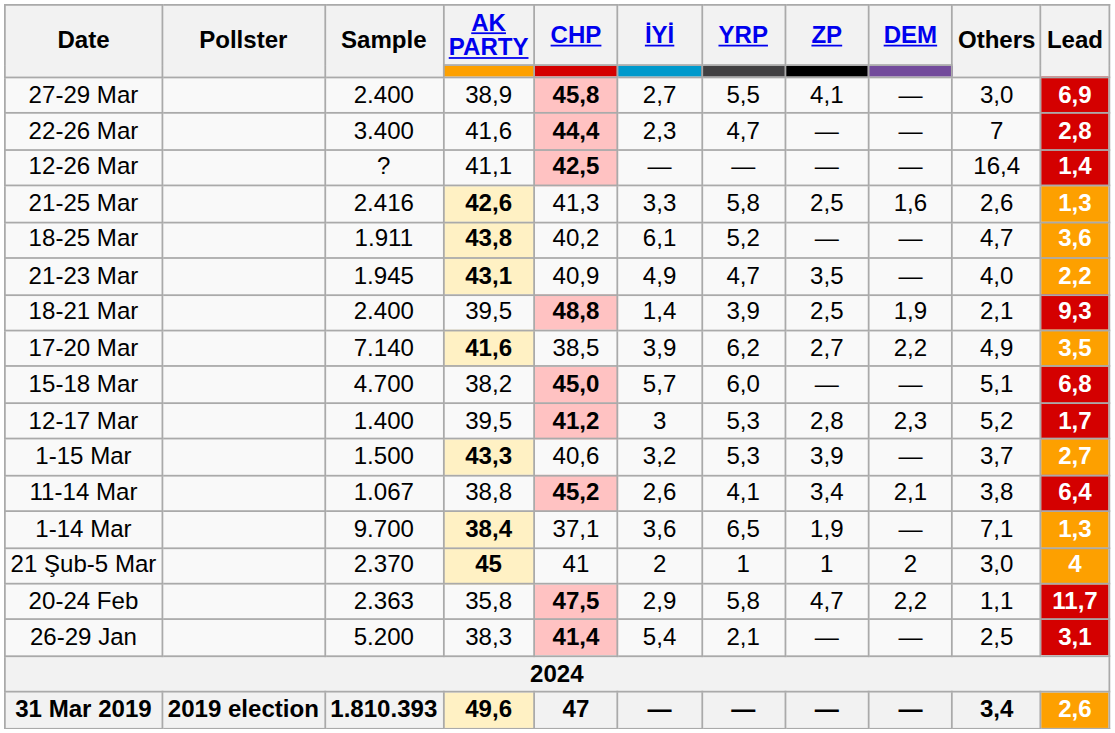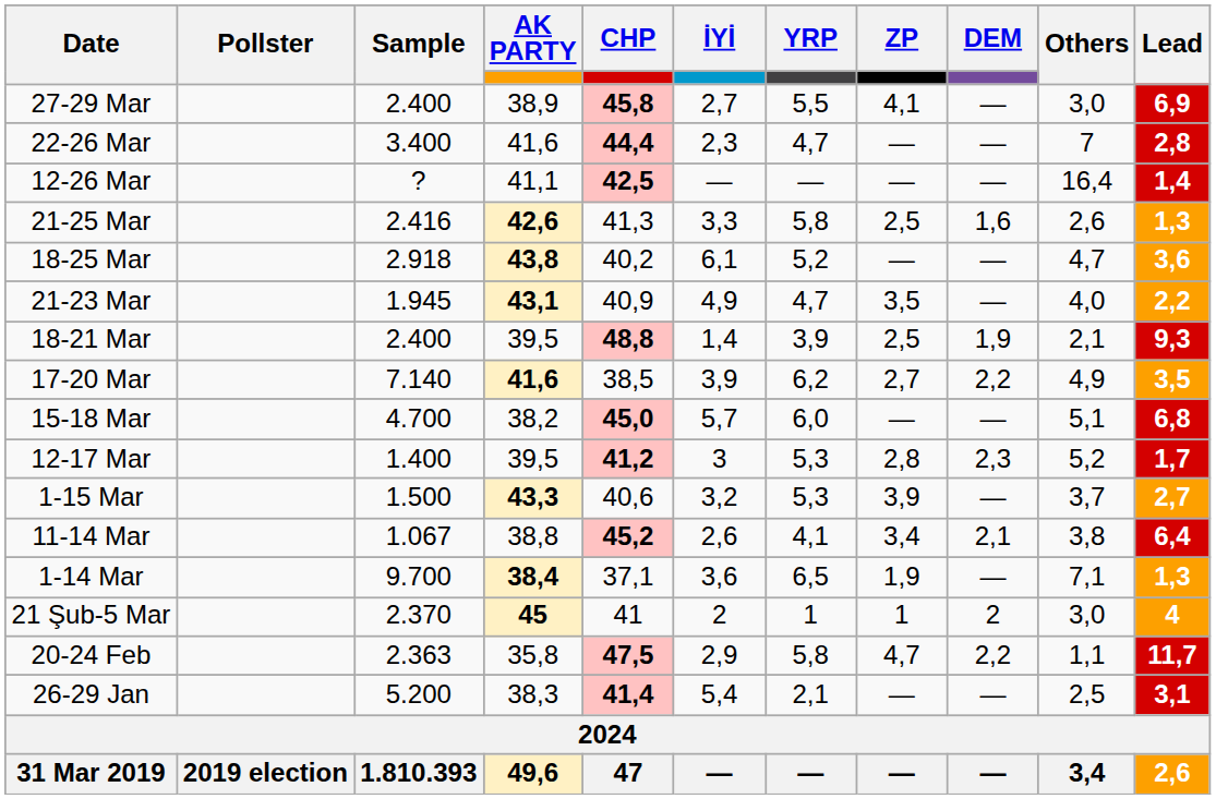 <table class="wikitable mw-collapsible" style="text-align:center; font-size:85%; line-height:14px;">
 <tr>
 <th rowspan="2">Date</th>
 <th rowspan="2">Pollster</th>
 <th rowspan="2">Sample</th>
 <th style="width:3em;"><a href='#'>AK PARTY</a></th>
 <th style="width:3em;"><a href='#'>CHP</a></th>
 <th style="width:3em;"><a href='#'>İYİ</a></th>
 <th style="width:3em;"><a href='#'>YRP</a></th>
 <th style="width:3em;"><a href='#'>ZP</a></th>
 <th style="width:3em;"><a href='#'>DEM</a></th>
 <th rowspan="2">Others</th>
 <th rowspan="2">Lead</th>
 </tr>
 <tr>
 <th style="background:#FDA000;"></th>
 <th style="background:#D40000;"></th>
 <th style="background:#0099CC;"></th>
 <th style="background:#414042;"></th>
 <th style="background:#000000;"></th>
 <th style="background:#734B9C;"></th>
 </tr>
 <tr>
 <td>27-29 Mar</td>
 <td></td>
 <td>2.400</td>
 <td>38,9</td>
 <td style="background:#FFC2C2"><strong>45,8</strong></td>
 <td>2,7</td>
 <td>5,5</td>
 <td>4,1</td>
 <td>—</td>
 <td>3,0</td>
 <th style="background:#d40000; color:white;">6,9</th>
 </tr>
 <tr>
 <td>22-26 Mar</td>
 <td></td>
 <td>3.400</td>
 <td>41,6</td>
 <td style="background:#FFC2C2"><strong>44,4</strong></td>
 <td>2,3</td>
 <td>4,7</td>
 <td>—</td>
 <td>—</td>
 <td>7</td>
 <th style="background:#d40000; color:white;">2,8</th>
 </tr>
 <tr>
 <td>12-26 Mar</td>
 <td></td>
 <td>?</td>
 <td>41,1</td>
 <td style="background:#FFC2C2"><strong>42,5</strong></td>
 <td>—</td>
 <td>—</td>
 <td>—</td>
 <td>—</td>
 <td>16,4</td>
 <th style="background:#d40000; color:white;">1,4</th>
 </tr>
 <tr>
 <td>21-25 Mar</td>
 <td></td>
 <td>2.416</td>
 <td style="background:#FFF1C4"><strong>42,6</strong></td>
 <td>41,3</td>
 <td>3,3</td>
 <td>5,8</td>
 <td>2,5</td>
 <td>1,6</td>
 <td>2,6</td>
 <th style="background:#fda000; color:white;">1,3</th>
 </tr>
 <tr>
 <td>18-25 Mar</td>
 <td></td>
-<td>1.911</td>
+<td>2.918</td>
 <td style="background:#FFF1C4"><strong>43,8</strong></td>
 <td>40,2</td>
 <td>6,1</td>
 <td>5,2</td>
 <td>—</td>
 <td>—</td>
 <td>4,7</td>
 <th style="background:#fda000; color:white;">3,6</th>
 </tr>
 <tr>
 <td>21-23 Mar</td>
 <td></td>
 <td>1.945</td>
 <td style="background:#FFF1C4"><strong>43,1</strong></td>
 <td>40,9</td>
 <td>4,9</td>
 <td>4,7</td>
 <td>3,5</td>
 <td>—</td>
 <td>4,0</td>
 <th style="background:#fda000; color:white;">2,2</th>
 </tr>
 <tr>
 <td>18-21 Mar</td>
 <td></td>
 <td>2.400</td>
 <td>39,5</td>
 <td style="background:#FFC2C2"><strong>48,8</strong></td>
 <td>1,4</td>
 <td>3,9</td>
 <td>2,5</td>
 <td>1,9</td>
 <td>2,1</td>
 <th style="background:#d40000; color:white;">9,3</th>
 </tr>
 <tr>
 <td>17-20 Mar</td>
 <td></td>
 <td>7.140</td>
 <td style="background:#FFF1C4"><strong>41,6</strong></td>
 <td>38,5</td>
 <td>3,9</td>
 <td>6,2</td>
 <td>2,7</td>
 <td>2,2</td>
 <td>4,9</td>
 <th style="background:#fda000; color:white;">3,5</th>
 </tr>
 <tr>
 <td>15-18 Mar</td>
 <td></td>
 <td>4.700</td>
 <td>38,2</td>
 <td style="background:#FFC2C2"><strong>45,0</strong></td>
 <td>5,7</td>
 <td>6,0</td>
 <td>—</td>
 <td>—</td>
 <td>5,1</td>
 <th style="background:#d40000; color:white;">6,8</th>
 </tr>
 <tr>
 <td>12-17 Mar</td>
 <td></td>
 <td>1.400</td>
 <td>39,5</td>
 <td style="background:#FFC2C2"><strong>41,2</strong></td>
 <td>3</td>
 <td>5,3</td>
 <td>2,8</td>
 <td>2,3</td>
 <td>5,2</td>
 <th style="background:#d40000; color:white;">1,7</th>
 </tr>
 <tr>
 <td>1-15 Mar</td>
 <td></td>
 <td>1.500</td>
 <th style="background:#FFF1C4"><strong>43,3</strong></th>
 <td>40,6</td>
 <td>3,2</td>
 <td>5,3</td>
 <td>3,9</td>
 <td>—</td>
 <td>3,7</td>
 <th style="background:#fda000; color:white;">2,7</th>
 </tr>
 <tr>
 <td>11-14 Mar</td>
 <td></td>
 <td>1.067</td>
 <td>38,8</td>
 <td style="background:#FFC2C2"><strong>45,2</strong></td>
 <td>2,6</td>
 <td>4,1</td>
 <td>3,4</td>
 <td>2,1</td>
 <td>3,8</td>
 <th style="background:#d40000; color:white;">6,4</th>
 </tr>
 <tr>
 <td>1-14 Mar</td>
 <td></td>
 <td>9.700</td>
 <th style="background:#FFF1C4"><strong>38,4</strong></th>
 <td>37,1</td>
 <td>3,6</td>
 <td>6,5</td>
 <td>1,9</td>
 <td>—</td>
 <td>7,1</td>
 <th style="background:#fda000; color:white;">1,3</th>
 </tr>
 <tr>
 <td>21 Şub-5 Mar</td>
 <td></td>
 <td>2.370</td>
 <th style="background:#FFF1C4"><strong>45</strong></th>
 <td>41</td>
 <td>2</td>
 <td>1</td>
 <td>1</td>
 <td>2</td>
 <td>3,0</td>
 <th style="background:#fda000; color:white;">4</th>
 </tr>
 <tr>
 <td>20-24 Feb</td>
 <td></td>
 <td>2.363</td>
 <td>35,8</td>
 <td style="background:#FFC2C2"><strong>47,5</strong></td>
 <td>2,9</td>
 <td>5,8</td>
 <td>4,7</td>
 <td>2,2</td>
 <td>1,1</td>
 <th style="background:#d40000; color:white;">11,7</th>
 </tr>
 <tr>
 <td>26-29 Jan</td>
 <td></td>
 <td>5.200</td>
 <td>38,3</td>
 <td style="background:#FFC2C2"><strong>41,4</strong></td>
 <td>5,4</td>
 <td>2,1</td>
 <td>—</td>
 <td>—</td>
 <td>2,5</td>
 <th style="background:#d40000; color:white;">3,1</th>
 </tr>
 <tr>
 <th colspan="11">2024</th>
 </tr>
 <tr>
 <th>31 Mar 2019</th>
 <th>2019 election</th>
 <th>1.810.393</th>
 <th style="background:#FFF1C4"><strong>49,6</strong></th>
 <th>47</th>
 <th>—</th>
 <th>—</th>
 <th>—</th>
 <th>—</th>
 <th>3,4</th>
 <th style="background:#fda000; color:white;">2,6</th>
 </tr>
 </table>
